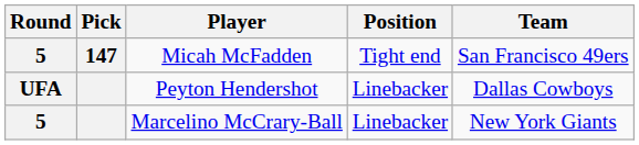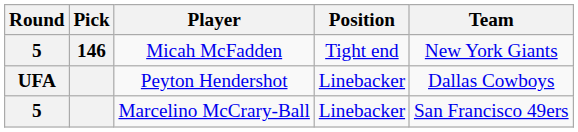 <table class="wikitable" style="text-align:center;">
 <tr>
 <th>Round</th>
 <th>Pick</th>
 <th>Player</th>
 <th>Position</th>
 <th>Team</th>
 </tr>
 <tr>
 <th>5</th>
-<th>147</th>
+<th>146</th>
 <td><a href='#'>Micah McFadden</a></td>
 <td><a href='#'>Tight end</a></td>
-<td><a href='#'>San Francisco 49ers</a></td>
+<td><a href='#'>New York Giants</a></td>
 </tr>
 <tr>
 <th>UFA</th>
 <th></th>
 <td><a href='#'>Peyton Hendershot</a></td>
 <td><a href='#'>Linebacker</a></td>
 <td><a href='#'>Dallas Cowboys</a></td>
 </tr>
 <tr>
 <th>5</th>
 <th></th>
 <td><a href='#'>Marcelino McCrary-Ball</a></td>
 <td><a href='#'>Linebacker</a></td>
-<td><a href='#'>New York Giants</a></td>
+<td><a href='#'>San Francisco 49ers</a></td>
 </tr>
 </table>
